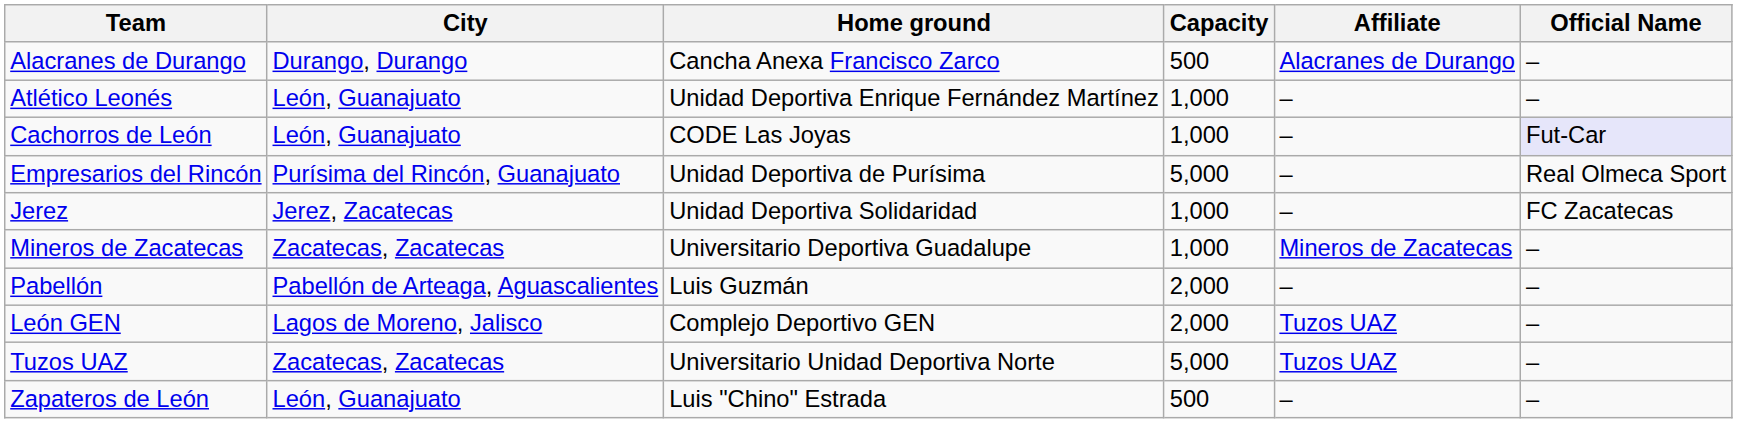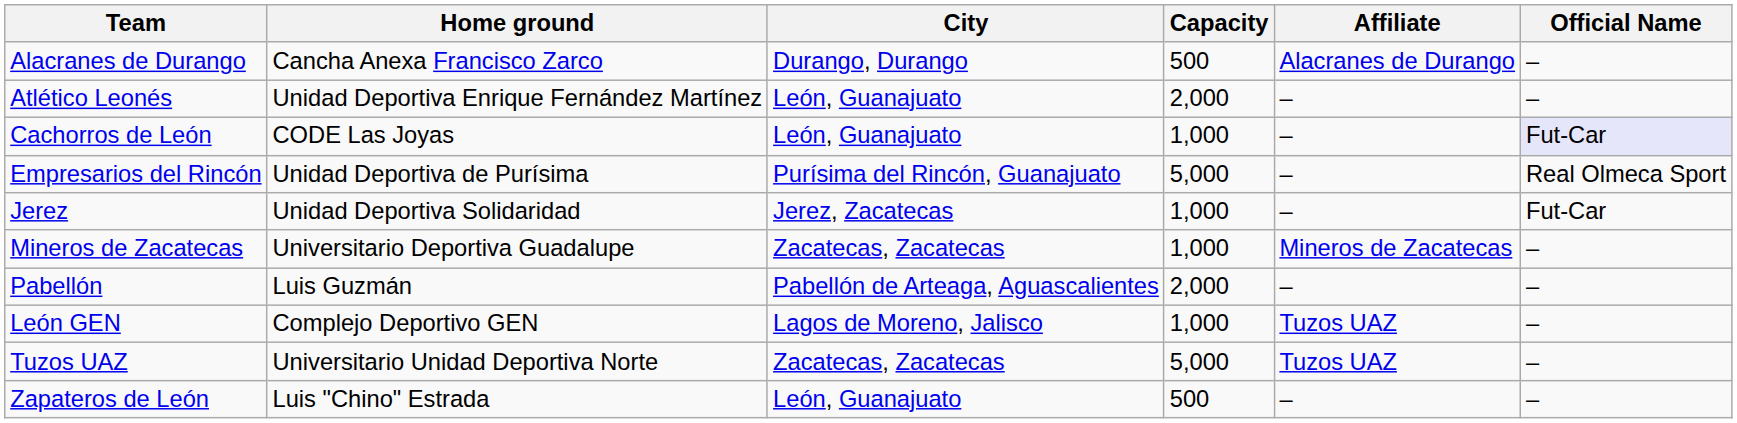 <table class="wikitable sortable">
 <tr>
 <th>Team</th>
+<th>Home ground</th>
 <th>City</th>
-<th>Home ground</th>
 <th>Capacity</th>
 <th>Affiliate</th>
 <th>Official Name</th>
 </tr>
 <tr>
 <td><a href='#'>Alacranes de Durango</a></td>
+<td>Cancha Anexa <a href='#'>Francisco Zarco</a></td>
 <td><a href='#'>Durango</a>, <a href='#'>Durango</a></td>
-<td>Cancha Anexa <a href='#'>Francisco Zarco</a></td>
 <td>500</td>
 <td><a href='#'>Alacranes de Durango</a></td>
 <td>–</td>
 </tr>
 <tr>
 <td><a href='#'>Atlético Leonés</a></td>
+<td>Unidad Deportiva Enrique Fernández Martínez</td>
 <td><a href='#'>León</a>, <a href='#'>Guanajuato</a></td>
-<td>Unidad Deportiva Enrique Fernández Martínez</td>
-<td>1,000</td>
+<td>2,000</td>
 <td>–</td>
 <td>–</td>
 </tr>
 <tr>
 <td><a href='#'>Cachorros de León</a></td>
+<td>CODE Las Joyas</td>
 <td><a href='#'>León</a>, <a href='#'>Guanajuato</a></td>
-<td>CODE Las Joyas</td>
 <td>1,000</td>
 <td>–</td>
 <td style="background: lavender;">Fut-Car</td>
 </tr>
 <tr>
 <td><a href='#'>Empresarios del Rincón</a></td>
+<td>Unidad Deportiva de Purísima</td>
 <td><a href='#'>Purísima del Rincón</a>, <a href='#'>Guanajuato</a></td>
-<td>Unidad Deportiva de Purísima</td>
 <td>5,000</td>
 <td>–</td>
 <td>Real Olmeca Sport</td>
 </tr>
 <tr>
 <td><a href='#'>Jerez</a></td>
+<td>Unidad Deportiva Solidaridad</td>
 <td><a href='#'>Jerez</a>, <a href='#'>Zacatecas</a></td>
-<td>Unidad Deportiva Solidaridad</td>
 <td>1,000</td>
 <td>–</td>
-<td>FC Zacatecas</td>
+<td>Fut-Car</td>
 </tr>
 <tr>
 <td><a href='#'>Mineros de Zacatecas</a></td>
+<td>Universitario Deportiva Guadalupe</td>
 <td><a href='#'>Zacatecas</a>, <a href='#'>Zacatecas</a></td>
-<td>Universitario Deportiva Guadalupe</td>
 <td>1,000</td>
 <td><a href='#'>Mineros de Zacatecas</a></td>
 <td>–</td>
 </tr>
 <tr>
 <td><a href='#'>Pabellón</a></td>
+<td>Luis Guzmán</td>
 <td><a href='#'>Pabellón de Arteaga</a>, <a href='#'>Aguascalientes</a></td>
-<td>Luis Guzmán</td>
 <td>2,000</td>
 <td>–</td>
 <td>–</td>
 </tr>
 <tr>
 <td><a href='#'>León GEN</a></td>
+<td>Complejo Deportivo GEN</td>
 <td><a href='#'>Lagos de Moreno</a>, <a href='#'>Jalisco</a></td>
-<td>Complejo Deportivo GEN</td>
-<td>2,000</td>
+<td>1,000</td>
 <td><a href='#'>Tuzos UAZ</a></td>
 <td>–</td>
 </tr>
 <tr>
 <td><a href='#'>Tuzos UAZ</a></td>
+<td>Universitario Unidad Deportiva Norte</td>
 <td><a href='#'>Zacatecas</a>, <a href='#'>Zacatecas</a></td>
-<td>Universitario Unidad Deportiva Norte</td>
 <td>5,000</td>
 <td><a href='#'>Tuzos UAZ</a></td>
 <td>–</td>
 </tr>
 <tr>
 <td><a href='#'>Zapateros de León</a></td>
+<td>Luis "Chino" Estrada</td>
 <td><a href='#'>León</a>, <a href='#'>Guanajuato</a></td>
-<td>Luis "Chino" Estrada</td>
 <td>500</td>
 <td>–</td>
 <td>–</td>
 </tr>
 </table>
